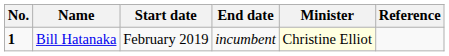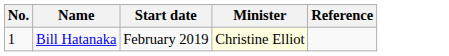 <table class="wikitable">
 <tr>
 <th>No.</th>
 <th>Name</th>
 <th>Start date</th>
-<th>End date</th>
 <th>Minister</th>
 <th>Reference</th>
 </tr>
 <tr>
-<td><strong>1</strong></td>
+<td>1</td>
 <td><a href='#'>Bill Hatanaka</a></td>
 <td>February 2019</td>
-<td><em>incumbent</em></td>
 <td style="background: lightyellow;">Christine Elliot</td>
 <td></td>
 </tr>
 </table>
